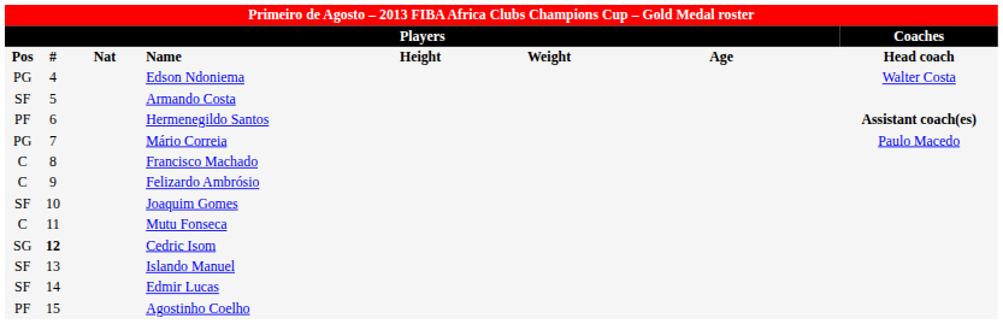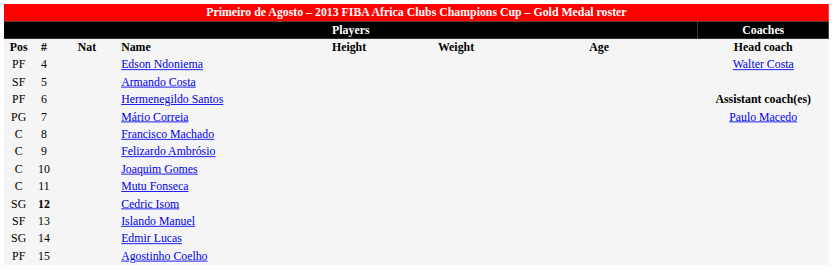 <table border=0 cellpadding=2 cellspacing=0  |- bgcolor=#f5f5f5 style="text-align:center; font-size:85%;" width=75%>
 <tr>
 <td colspan="8" style="background: red; color: white"><strong>Primeiro de Agosto – 2013 FIBA Africa Clubs Champions Cup – Gold Medal roster</strong></td>
 </tr>
 <tr>
 <td colspan="7" style="background: black; color: white"><strong>Players</strong></td>
 <td style="background: black; color: white"><strong>Coaches</strong></td>
 </tr>
 <tr style="background=#f5f5f5; color: black">
 <th width=5px>Pos</th>
 <th width=5px>#</th>
 <th width=50px>Nat</th>
 <th width=135px align=left>Name</th>
 <th width=100px>Height</th>
 <th width=70px>Weight</th>
 <th width=160px>Age</th>
 <th width=105px>Head coach</th>
 </tr>
 <tr>
-<td>PG</td>
+<td>PF</td>
 <td>4</td>
 <td></td>
 <td align=left><a href='#'>Edson Ndoniema</a></td>
 <td><span></span></td>
 <td></td>
 <td><span></span></td>
 <td> <a href='#'>Walter Costa</a></td>
 </tr>
 <tr>
 <td>SF</td>
 <td>5</td>
 <td></td>
 <td align=left><a href='#'>Armando Costa</a></td>
 <td><span></span></td>
 <td><span></span></td>
 <td><span></span></td>
 </tr>
 <tr>
 <td>PF</td>
 <td>6</td>
 <td></td>
 <td align=left><a href='#'>Hermenegildo Santos</a></td>
 <td><span></span></td>
 <td></td>
 <td><span></span></td>
 <td><strong>Assistant coach(es)</strong></td>
 </tr>
 <tr>
 <td>PG</td>
 <td>7</td>
 <td></td>
 <td align=left><a href='#'>Mário Correia</a></td>
 <td><span></span></td>
 <td></td>
 <td><span></span></td>
 <td> <a href='#'>Paulo Macedo</a></td>
 </tr>
 <tr>
 <td>C</td>
 <td>8</td>
 <td></td>
 <td align=left><a href='#'>Francisco Machado</a></td>
 <td><span></span></td>
 <td></td>
 <td><span></span></td>
 </tr>
 <tr>
 <td>C</td>
 <td>9</td>
 <td></td>
 <td align=left><a href='#'>Felizardo Ambrósio</a></td>
 <td><span></span></td>
 <td><span></span></td>
 <td><span></span></td>
 </tr>
 <tr>
-<td>SF</td>
+<td>C</td>
 <td>10</td>
 <td></td>
 <td align=left><a href='#'>Joaquim Gomes</a></td>
 <td><span></span></td>
 <td><span></span></td>
 <td><span></span></td>
 </tr>
 <tr>
 <td>C</td>
 <td>11</td>
 <td></td>
 <td align=left><a href='#'>Mutu Fonseca</a></td>
 <td><span></span></td>
 <td></td>
 <td><span></span></td>
 </tr>
 <tr>
 <td>SG</td>
 <td><strong>12</strong></td>
 <td></td>
 <td align=left><a href='#'>Cedric Isom</a></td>
 <td><span></span></td>
 <td></td>
 <td><span></span></td>
 </tr>
 <tr>
 <td>SF</td>
 <td>13</td>
 <td></td>
 <td align=left><a href='#'>Islando Manuel</a></td>
 <td><span></span></td>
 <td></td>
 <td><span></span></td>
 </tr>
 <tr>
-<td>SF</td>
+<td>SG</td>
 <td>14</td>
 <td></td>
 <td align=left><a href='#'>Edmir Lucas</a></td>
 <td><span></span></td>
 <td><span></span></td>
 <td><span></span></td>
 </tr>
 <tr>
 <td>PF</td>
 <td>15</td>
 <td></td>
 <td align=left><a href='#'>Agostinho Coelho</a></td>
 <td><span></span></td>
 <td></td>
 <td><span></span></td>
 </tr>
 </table>
